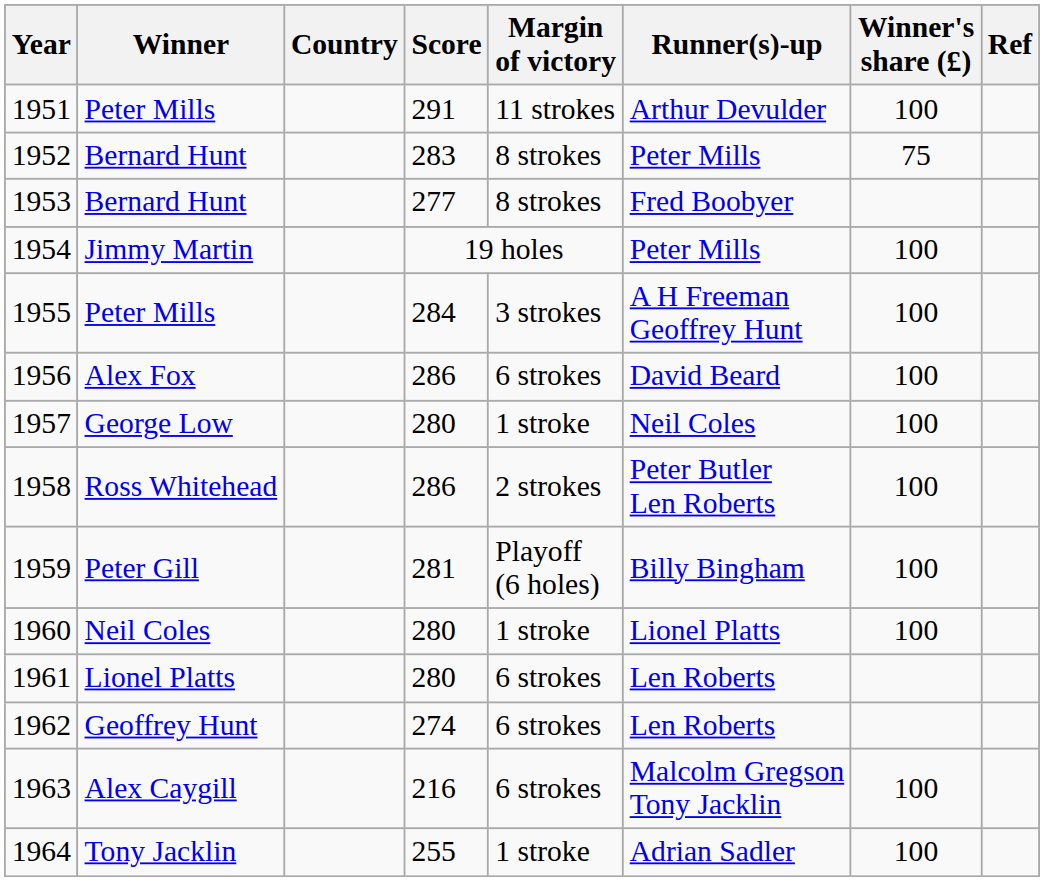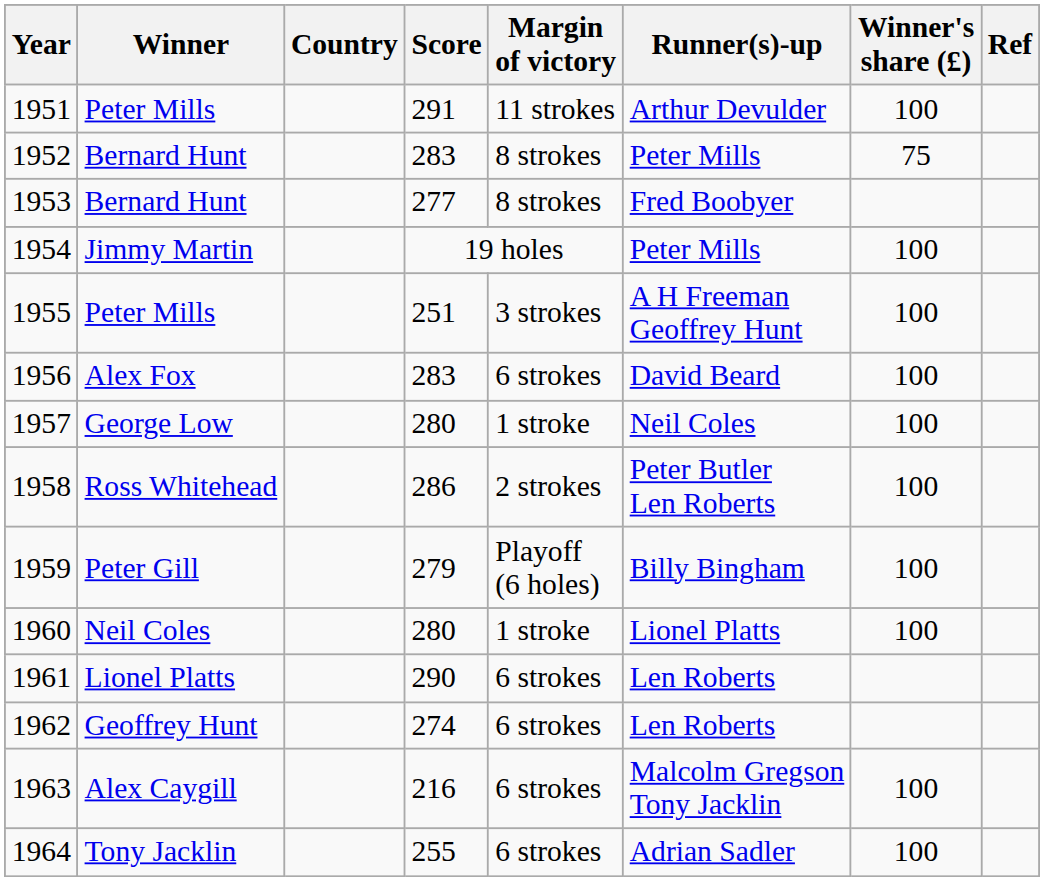 <table class=wikitable>
 <tr>
 <th>Year</th>
 <th>Winner</th>
 <th>Country</th>
 <th>Score</th>
 <th>Margin<br>of victory</th>
 <th>Runner(s)-up</th>
 <th>Winner's<br>share (£)</th>
 <th>Ref</th>
 </tr>
 <tr>
 <td>1951</td>
 <td><a href='#'>Peter Mills</a></td>
 <td></td>
 <td>291</td>
 <td>11 strokes</td>
 <td> <a href='#'>Arthur Devulder</a></td>
 <td align=center>100</td>
 <td></td>
 </tr>
 <tr>
 <td>1952</td>
 <td><a href='#'>Bernard Hunt</a></td>
 <td></td>
 <td>283</td>
 <td>8 strokes</td>
 <td> <a href='#'>Peter Mills</a></td>
 <td align=center>75</td>
 <td></td>
 </tr>
 <tr>
 <td>1953</td>
 <td><a href='#'>Bernard Hunt</a></td>
 <td></td>
 <td>277</td>
 <td>8 strokes</td>
 <td> <a href='#'>Fred Boobyer</a></td>
 <td align=center></td>
 <td></td>
 </tr>
 <tr>
 <td>1954</td>
 <td><a href='#'>Jimmy Martin</a></td>
 <td></td>
 <td colspan=2 align=center>19 holes</td>
 <td> <a href='#'>Peter Mills</a></td>
 <td align=center>100</td>
 <td></td>
 </tr>
 <tr>
 <td>1955</td>
 <td><a href='#'>Peter Mills</a></td>
 <td></td>
-<td>284</td>
+<td>251</td>
 <td>3 strokes</td>
 <td> <a href='#'>A H Freeman</a><br> <a href='#'>Geoffrey Hunt</a></td>
 <td align=center>100</td>
 <td></td>
 </tr>
 <tr>
 <td>1956</td>
 <td><a href='#'>Alex Fox</a></td>
 <td></td>
-<td>286</td>
+<td>283</td>
 <td>6 strokes</td>
 <td> <a href='#'>David Beard</a></td>
 <td align=center>100</td>
 <td></td>
 </tr>
 <tr>
 <td>1957</td>
 <td><a href='#'>George Low</a></td>
 <td></td>
 <td>280</td>
 <td>1 stroke</td>
 <td> <a href='#'>Neil Coles</a></td>
 <td align=center>100</td>
 <td></td>
 </tr>
 <tr>
 <td>1958</td>
 <td><a href='#'>Ross Whitehead</a></td>
 <td></td>
 <td>286</td>
 <td>2 strokes</td>
 <td> <a href='#'>Peter Butler</a><br> <a href='#'>Len Roberts</a></td>
 <td align=center>100</td>
 <td></td>
 </tr>
 <tr>
 <td>1959</td>
 <td><a href='#'>Peter Gill</a></td>
 <td></td>
-<td>281</td>
+<td>279</td>
 <td>Playoff<br>(6 holes)</td>
 <td> <a href='#'>Billy Bingham</a></td>
 <td align=center>100</td>
 <td></td>
 </tr>
 <tr>
 <td>1960</td>
 <td><a href='#'>Neil Coles</a></td>
 <td></td>
 <td>280</td>
 <td>1 stroke</td>
 <td> <a href='#'>Lionel Platts</a></td>
 <td align=center>100</td>
 <td></td>
 </tr>
 <tr>
 <td>1961</td>
 <td><a href='#'>Lionel Platts</a></td>
 <td></td>
-<td>280</td>
+<td>290</td>
 <td>6 strokes</td>
 <td> <a href='#'>Len Roberts</a></td>
 <td align=center></td>
 <td></td>
 </tr>
 <tr>
 <td>1962</td>
 <td><a href='#'>Geoffrey Hunt</a></td>
 <td></td>
 <td>274</td>
 <td>6 strokes</td>
 <td> <a href='#'>Len Roberts</a></td>
 <td align=center></td>
 <td></td>
 </tr>
 <tr>
 <td>1963</td>
 <td><a href='#'>Alex Caygill</a></td>
 <td></td>
 <td>216</td>
 <td>6 strokes</td>
 <td> <a href='#'>Malcolm Gregson</a><br> <a href='#'>Tony Jacklin</a></td>
 <td align=center>100</td>
 <td></td>
 </tr>
 <tr>
 <td>1964</td>
 <td><a href='#'>Tony Jacklin</a></td>
 <td></td>
 <td>255</td>
-<td>1 stroke</td>
+<td>6 strokes</td>
 <td> <a href='#'>Adrian Sadler</a></td>
 <td align=center>100</td>
 <td></td>
 </tr>
 </table>
